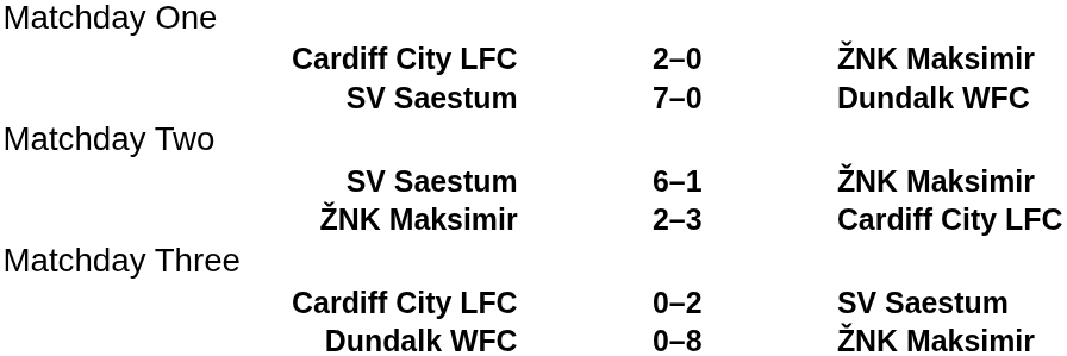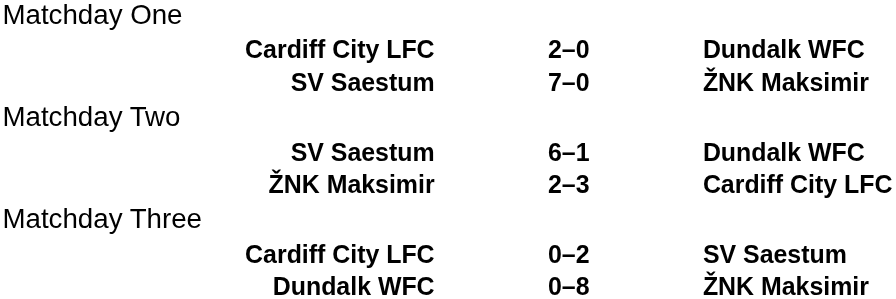 <table style="width:100%;" cellspacing="1">
 <tr>
 <th width=20%></th>
 <th width=12%></th>
 <th width=20%></th>
 <th></th>
 </tr>
 <tr>
 <td>Matchday One</td>
 </tr>
 <tr style=font-size:90%>
 <td align=right><strong>Cardiff City LFC</strong></td>
 <td align=center><strong>2–0</strong></td>
-<td><strong>ŽNK Maksimir</strong></td>
+<td><strong>Dundalk WFC</strong></td>
 </tr>
 <tr style=font-size:90%>
 <td align=right><strong>SV Saestum</strong></td>
 <td align=center><strong>7–0</strong></td>
-<td><strong>Dundalk WFC</strong></td>
+<td><strong>ŽNK Maksimir</strong></td>
 </tr>
 <tr>
 <td>Matchday Two</td>
 </tr>
 <tr style=font-size:90%>
 <td align=right><strong>SV Saestum</strong></td>
 <td align=center><strong>6–1</strong></td>
-<td><strong>ŽNK Maksimir</strong></td>
+<td><strong>Dundalk WFC</strong></td>
 </tr>
 <tr style=font-size:90%>
 <td align=right><strong>ŽNK Maksimir</strong></td>
 <td align=center><strong>2–3</strong></td>
 <td><strong>Cardiff City LFC</strong></td>
 </tr>
 <tr>
 <td>Matchday Three</td>
 </tr>
 <tr style=font-size:90%>
 <td align=right><strong>Cardiff City LFC</strong></td>
 <td align=center><strong>0–2</strong></td>
 <td><strong>SV Saestum</strong></td>
 </tr>
 <tr style=font-size:90%>
 <td align=right><strong>Dundalk WFC</strong></td>
 <td align=center><strong>0–8</strong></td>
 <td><strong>ŽNK Maksimir</strong></td>
 </tr>
 </table>
